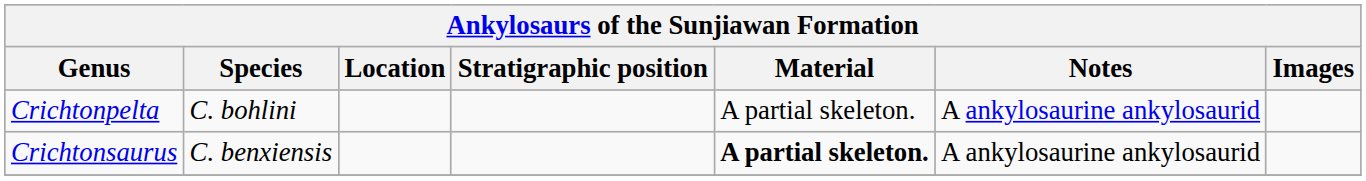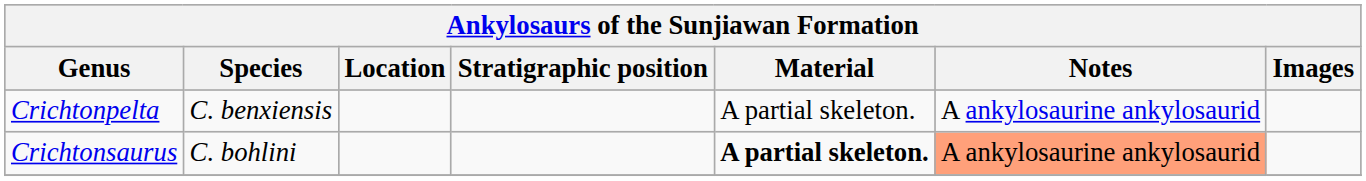 <table class="wikitable" align="center">
 <tr>
 <th colspan="7" align="center"><a href='#'>Ankylosaurs</a> of the Sunjiawan Formation</th>
 </tr>
 <tr>
 <th>Genus</th>
 <th>Species</th>
 <th>Location</th>
 <th>Stratigraphic position</th>
 <th>Material</th>
 <th>Notes</th>
 <th>Images</th>
 </tr>
 <tr>
 <td><em><a href='#'>Crichtonpelta</a></em></td>
-<td><em>C. bohlini</em></td>
+<td><em>C. benxiensis</em></td>
 <td></td>
 <td></td>
 <td>A partial skeleton.</td>
 <td>A <a href='#'>ankylosaurine ankylosaurid</a></td>
 <td></td>
 </tr>
 <tr>
 <td><em><a href='#'>Crichtonsaurus</a></em></td>
-<td><em>C. benxiensis</em></td>
+<td><em>C. bohlini</em></td>
 <td></td>
 <td></td>
 <td><strong>A partial skeleton.</strong></td>
-<td>A ankylosaurine ankylosaurid</td>
+<td style="background: lightsalmon;">A ankylosaurine ankylosaurid</td>
 <td></td>
 </tr>
 <tr>
 </tr>
 </table>
